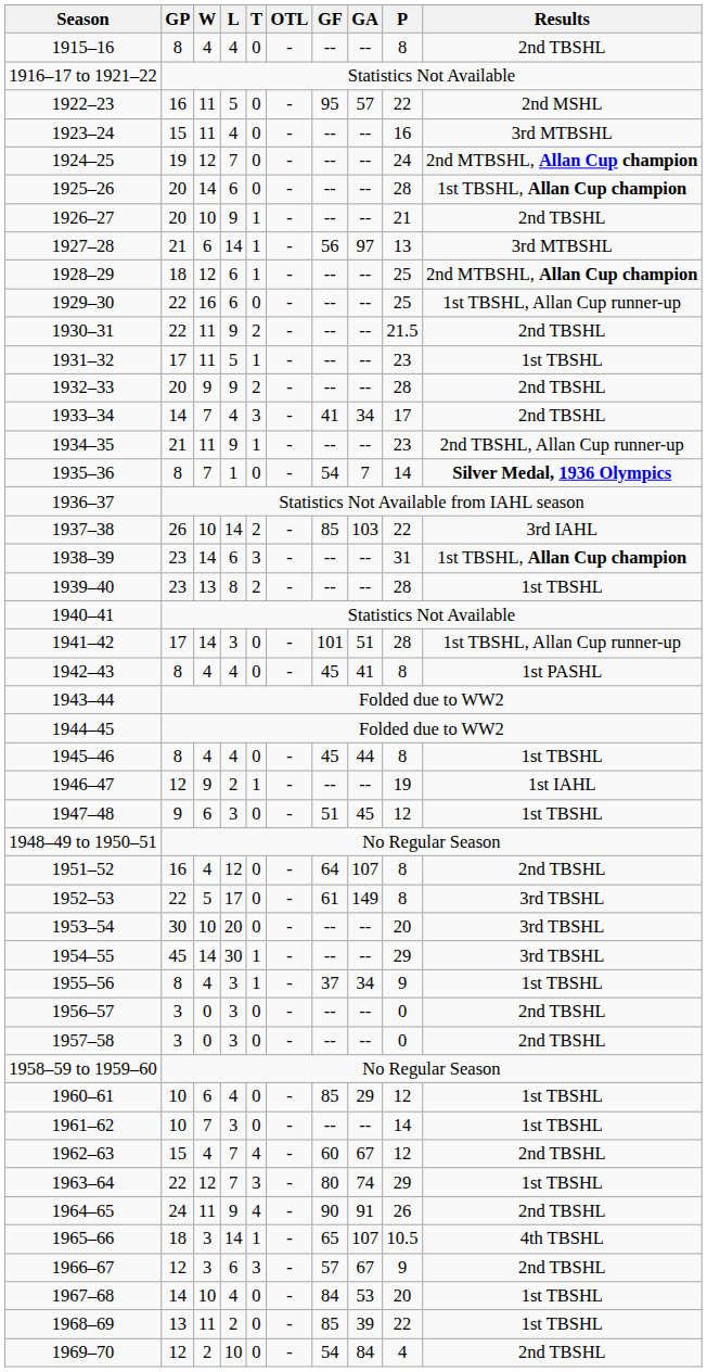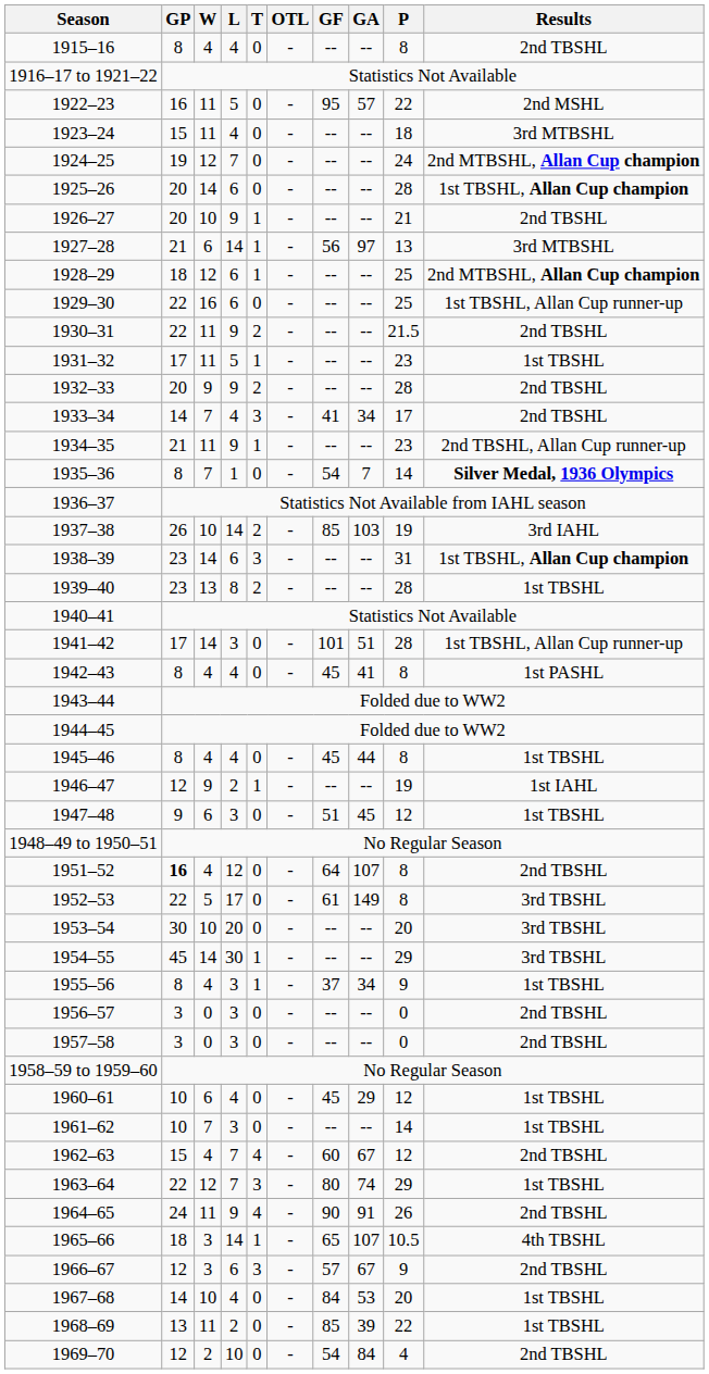 <table class="wikitable">
 <tr>
 <th>Season</th>
 <th>GP</th>
 <th>W</th>
 <th>L</th>
 <th>T</th>
 <th>OTL</th>
 <th>GF</th>
 <th>GA</th>
 <th>P</th>
 <th>Results</th>
 </tr>
 <tr align="center">
 <td>1915–16</td>
 <td>8</td>
 <td>4</td>
 <td>4</td>
 <td>0</td>
 <td>-</td>
 <td>--</td>
 <td>--</td>
 <td>8</td>
 <td>2nd TBSHL</td>
 </tr>
 <tr align="center">
 <td>1916–17 to 1921–22</td>
 <td colspan="11">Statistics Not Available</td>
 </tr>
 <tr align="center">
 <td>1922–23</td>
 <td>16</td>
 <td>11</td>
 <td>5</td>
 <td>0</td>
 <td>-</td>
 <td>95</td>
 <td>57</td>
 <td>22</td>
 <td>2nd MSHL</td>
 </tr>
 <tr align="center">
 <td>1923–24</td>
 <td>15</td>
 <td>11</td>
 <td>4</td>
 <td>0</td>
 <td>-</td>
 <td>--</td>
 <td>--</td>
-<td>16</td>
+<td>18</td>
 <td>3rd MTBSHL</td>
 </tr>
 <tr align="center">
 <td>1924–25</td>
 <td>19</td>
 <td>12</td>
 <td>7</td>
 <td>0</td>
 <td>-</td>
 <td>--</td>
 <td>--</td>
 <td>24</td>
 <td>2nd MTBSHL, <strong><a href='#'>Allan Cup</a> champion</strong></td>
 </tr>
 <tr align="center">
 <td>1925–26</td>
 <td>20</td>
 <td>14</td>
 <td>6</td>
 <td>0</td>
 <td>-</td>
 <td>--</td>
 <td>--</td>
 <td>28</td>
 <td>1st TBSHL, <strong>Allan Cup champion</strong></td>
 </tr>
 <tr align="center">
 <td>1926–27</td>
 <td>20</td>
 <td>10</td>
 <td>9</td>
 <td>1</td>
 <td>-</td>
 <td>--</td>
 <td>--</td>
 <td>21</td>
 <td>2nd TBSHL</td>
 </tr>
 <tr align="center">
 <td>1927–28</td>
 <td>21</td>
 <td>6</td>
 <td>14</td>
 <td>1</td>
 <td>-</td>
 <td>56</td>
 <td>97</td>
 <td>13</td>
 <td>3rd MTBSHL</td>
 </tr>
 <tr align="center">
 <td>1928–29</td>
 <td>18</td>
 <td>12</td>
 <td>6</td>
 <td>1</td>
 <td>-</td>
 <td>--</td>
 <td>--</td>
 <td>25</td>
 <td>2nd MTBSHL, <strong>Allan Cup champion</strong></td>
 </tr>
 <tr align="center">
 <td>1929–30</td>
 <td>22</td>
 <td>16</td>
 <td>6</td>
 <td>0</td>
 <td>-</td>
 <td>--</td>
 <td>--</td>
 <td>25</td>
 <td>1st TBSHL, Allan Cup runner-up</td>
 </tr>
 <tr align="center">
 <td>1930–31</td>
 <td>22</td>
 <td>11</td>
 <td>9</td>
 <td>2</td>
 <td>-</td>
 <td>--</td>
 <td>--</td>
 <td>21.5</td>
 <td>2nd TBSHL</td>
 </tr>
 <tr align="center">
 <td>1931–32</td>
 <td>17</td>
 <td>11</td>
 <td>5</td>
 <td>1</td>
 <td>-</td>
 <td>--</td>
 <td>--</td>
 <td>23</td>
 <td>1st TBSHL</td>
 </tr>
 <tr align="center">
 <td>1932–33</td>
 <td>20</td>
 <td>9</td>
 <td>9</td>
 <td>2</td>
 <td>-</td>
 <td>--</td>
 <td>--</td>
 <td>28</td>
 <td>2nd TBSHL</td>
 </tr>
 <tr align="center">
 <td>1933–34</td>
 <td>14</td>
 <td>7</td>
 <td>4</td>
 <td>3</td>
 <td>-</td>
 <td>41</td>
 <td>34</td>
 <td>17</td>
 <td>2nd TBSHL</td>
 </tr>
 <tr align="center">
 <td>1934–35</td>
 <td>21</td>
 <td>11</td>
 <td>9</td>
 <td>1</td>
 <td>-</td>
 <td>--</td>
 <td>--</td>
 <td>23</td>
 <td>2nd TBSHL, Allan Cup runner-up</td>
 </tr>
 <tr align="center">
 <td>1935–36</td>
 <td>8</td>
 <td>7</td>
 <td>1</td>
 <td>0</td>
 <td>-</td>
 <td>54</td>
 <td>7</td>
 <td>14</td>
 <td><strong>Silver Medal, <a href='#'>1936 Olympics</a></strong></td>
 </tr>
 <tr align="center">
 <td>1936–37</td>
 <td colspan="11">Statistics Not Available from IAHL season</td>
 </tr>
 <tr align="center">
 <td>1937–38</td>
 <td>26</td>
 <td>10</td>
 <td>14</td>
 <td>2</td>
 <td>-</td>
 <td>85</td>
 <td>103</td>
-<td>22</td>
+<td>19</td>
 <td>3rd IAHL</td>
 </tr>
 <tr align="center">
 <td>1938–39</td>
 <td>23</td>
 <td>14</td>
 <td>6</td>
 <td>3</td>
 <td>-</td>
 <td>--</td>
 <td>--</td>
 <td>31</td>
 <td>1st TBSHL, <strong>Allan Cup champion</strong></td>
 </tr>
 <tr align="center">
 <td>1939–40</td>
 <td>23</td>
 <td>13</td>
 <td>8</td>
 <td>2</td>
 <td>-</td>
 <td>--</td>
 <td>--</td>
 <td>28</td>
 <td>1st TBSHL</td>
 </tr>
 <tr align="center">
 <td>1940–41</td>
 <td colspan="11">Statistics Not Available</td>
 </tr>
 <tr align="center">
 <td>1941–42</td>
 <td>17</td>
 <td>14</td>
 <td>3</td>
 <td>0</td>
 <td>-</td>
 <td>101</td>
 <td>51</td>
 <td>28</td>
 <td>1st TBSHL, Allan Cup runner-up</td>
 </tr>
 <tr align="center">
 <td>1942–43</td>
 <td>8</td>
 <td>4</td>
 <td>4</td>
 <td>0</td>
 <td>-</td>
 <td>45</td>
 <td>41</td>
 <td>8</td>
 <td>1st PASHL</td>
 </tr>
 <tr align="center">
 <td>1943–44</td>
 <td colspan="11">Folded due to WW2</td>
 </tr>
 <tr align="center">
 <td>1944–45</td>
 <td colspan="11">Folded due to WW2</td>
 </tr>
 <tr align="center">
 <td>1945–46</td>
 <td>8</td>
 <td>4</td>
 <td>4</td>
 <td>0</td>
 <td>-</td>
 <td>45</td>
 <td>44</td>
 <td>8</td>
 <td>1st TBSHL</td>
 </tr>
 <tr align="center">
 <td>1946–47</td>
 <td>12</td>
 <td>9</td>
 <td>2</td>
 <td>1</td>
 <td>-</td>
 <td>--</td>
 <td>--</td>
 <td>19</td>
 <td>1st IAHL</td>
 </tr>
 <tr align="center">
 <td>1947–48</td>
 <td>9</td>
 <td>6</td>
 <td>3</td>
 <td>0</td>
 <td>-</td>
 <td>51</td>
 <td>45</td>
 <td>12</td>
 <td>1st TBSHL</td>
 </tr>
 <tr align="center">
 <td>1948–49 to 1950–51</td>
 <td colspan="11">No Regular Season</td>
 </tr>
 <tr align="center">
 <td>1951–52</td>
-<td>16</td>
+<td><strong>16</strong></td>
 <td>4</td>
 <td>12</td>
 <td>0</td>
 <td>-</td>
 <td>64</td>
 <td>107</td>
 <td>8</td>
 <td>2nd TBSHL</td>
 </tr>
 <tr align="center">
 <td>1952–53</td>
 <td>22</td>
 <td>5</td>
 <td>17</td>
 <td>0</td>
 <td>-</td>
 <td>61</td>
 <td>149</td>
 <td>8</td>
 <td>3rd TBSHL</td>
 </tr>
 <tr align="center">
 <td>1953–54</td>
 <td>30</td>
 <td>10</td>
 <td>20</td>
 <td>0</td>
 <td>-</td>
 <td>--</td>
 <td>--</td>
 <td>20</td>
 <td>3rd TBSHL</td>
 </tr>
 <tr align="center">
 <td>1954–55</td>
 <td>45</td>
 <td>14</td>
 <td>30</td>
 <td>1</td>
 <td>-</td>
 <td>--</td>
 <td>--</td>
 <td>29</td>
 <td>3rd TBSHL</td>
 </tr>
 <tr align="center">
 <td>1955–56</td>
 <td>8</td>
 <td>4</td>
 <td>3</td>
 <td>1</td>
 <td>-</td>
 <td>37</td>
 <td>34</td>
 <td>9</td>
 <td>1st TBSHL</td>
 </tr>
 <tr align="center">
 <td>1956–57</td>
 <td>3</td>
 <td>0</td>
 <td>3</td>
 <td>0</td>
 <td>-</td>
 <td>--</td>
 <td>--</td>
 <td>0</td>
 <td>2nd TBSHL</td>
 </tr>
 <tr align="center">
 <td>1957–58</td>
 <td>3</td>
 <td>0</td>
 <td>3</td>
 <td>0</td>
 <td>-</td>
 <td>--</td>
 <td>--</td>
 <td>0</td>
 <td>2nd TBSHL</td>
 </tr>
 <tr align="center">
 <td>1958–59 to 1959–60</td>
 <td colspan="11">No Regular Season</td>
 </tr>
 <tr align="center">
 <td>1960–61</td>
 <td>10</td>
 <td>6</td>
 <td>4</td>
 <td>0</td>
 <td>-</td>
-<td>85</td>
+<td>45</td>
 <td>29</td>
 <td>12</td>
 <td>1st TBSHL</td>
 </tr>
 <tr align="center">
 <td>1961–62</td>
 <td>10</td>
 <td>7</td>
 <td>3</td>
 <td>0</td>
 <td>-</td>
 <td>--</td>
 <td>--</td>
 <td>14</td>
 <td>1st TBSHL</td>
 </tr>
 <tr align="center">
 <td>1962–63</td>
 <td>15</td>
 <td>4</td>
 <td>7</td>
 <td>4</td>
 <td>-</td>
 <td>60</td>
 <td>67</td>
 <td>12</td>
 <td>2nd TBSHL</td>
 </tr>
 <tr align="center">
 <td>1963–64</td>
 <td>22</td>
 <td>12</td>
 <td>7</td>
 <td>3</td>
 <td>-</td>
 <td>80</td>
 <td>74</td>
 <td>29</td>
 <td>1st TBSHL</td>
 </tr>
 <tr align="center">
 <td>1964–65</td>
 <td>24</td>
 <td>11</td>
 <td>9</td>
 <td>4</td>
 <td>-</td>
 <td>90</td>
 <td>91</td>
 <td>26</td>
 <td>2nd TBSHL</td>
 </tr>
 <tr align="center">
 <td>1965–66</td>
 <td>18</td>
 <td>3</td>
 <td>14</td>
 <td>1</td>
 <td>-</td>
 <td>65</td>
 <td>107</td>
 <td>10.5</td>
 <td>4th TBSHL</td>
 </tr>
 <tr align="center">
 <td>1966–67</td>
 <td>12</td>
 <td>3</td>
 <td>6</td>
 <td>3</td>
 <td>-</td>
 <td>57</td>
 <td>67</td>
 <td>9</td>
 <td>2nd TBSHL</td>
 </tr>
 <tr align="center">
 <td>1967–68</td>
 <td>14</td>
 <td>10</td>
 <td>4</td>
 <td>0</td>
 <td>-</td>
 <td>84</td>
 <td>53</td>
 <td>20</td>
 <td>1st TBSHL</td>
 </tr>
 <tr align="center">
 <td>1968–69</td>
 <td>13</td>
 <td>11</td>
 <td>2</td>
 <td>0</td>
 <td>-</td>
 <td>85</td>
 <td>39</td>
 <td>22</td>
 <td>1st TBSHL</td>
 </tr>
 <tr align="center">
 <td>1969–70</td>
 <td>12</td>
 <td>2</td>
 <td>10</td>
 <td>0</td>
 <td>-</td>
 <td>54</td>
 <td>84</td>
 <td>4</td>
 <td>2nd TBSHL</td>
 </tr>
 </table>
